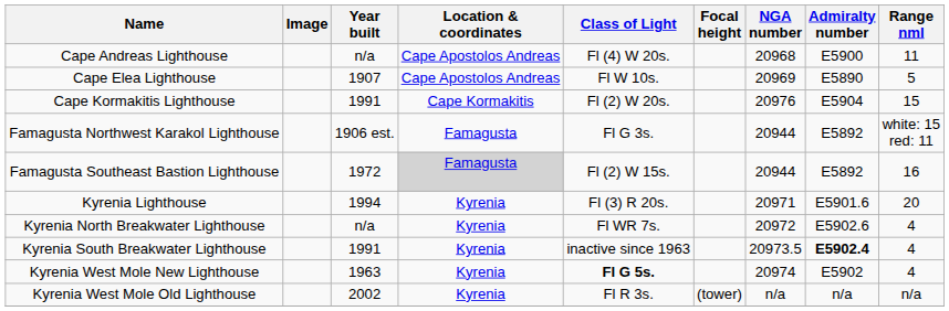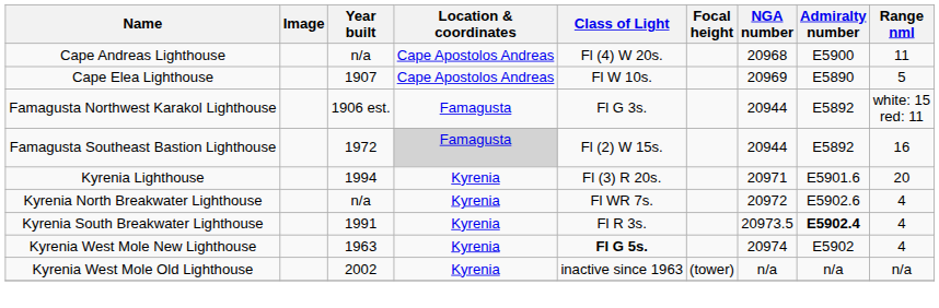 <table class="wikitable sortable" style="margin:auto;text-align:center">
 <tr>
 <th>Name</th>
 <th>Image</th>
 <th>Year<br>built</th>
 <th>Location &<br> coordinates</th>
 <th><a href='#'>Class of Light</a><br></th>
 <th>Focal<br>height<br></th>
 <th><a href='#'>NGA</a><br>number<br></th>
 <th><a href='#'>Admiralty</a><br>number<br></th>
 <th>Range<br><a href='#'>nml</a><br></th>
 </tr>
 <tr>
 <td>Cape Andreas Lighthouse</td>
 <td></td>
 <td>n/a</td>
 <td><a href='#'>Cape Apostolos Andreas</a><br></td>
 <td>Fl (4) W 20s.</td>
 <td></td>
 <td>20968</td>
 <td>E5900</td>
 <td>11</td>
 </tr>
 <tr>
 <td>Cape Elea Lighthouse</td>
 <td></td>
 <td>1907</td>
 <td><a href='#'>Cape Apostolos Andreas</a><br> </td>
 <td>Fl W 10s.</td>
 <td></td>
 <td>20969</td>
 <td>E5890</td>
 <td>5</td>
-</tr>
-<tr>
-<td>Cape Kormakitis Lighthouse</td>
-<td> </td>
-<td>1991</td>
-<td><a href='#'>Cape Kormakitis</a><br> </td>
-<td>Fl (2) W 20s.</td>
-<td></td>
-<td>20976</td>
-<td>E5904</td>
-<td>15</td>
 </tr>
 <tr>
 <td>Famagusta Northwest Karakol Lighthouse</td>
 <td></td>
 <td>1906 est.</td>
 <td><a href='#'>Famagusta</a><br></td>
 <td>Fl G 3s.</td>
 <td></td>
 <td>20944</td>
 <td>E5892</td>
 <td>white: 15<br>red: 11</td>
 </tr>
 <tr>
 <td>Famagusta Southeast Bastion Lighthouse</td>
 <td></td>
 <td>1972</td>
 <td style="background: lightgrey;"><a href='#'>Famagusta</a><br><br></td>
 <td>Fl (2) W 15s.</td>
 <td></td>
 <td>20944</td>
 <td>E5892</td>
 <td>16</td>
 </tr>
 <tr>
 <td>Kyrenia Lighthouse</td>
 <td></td>
 <td>1994</td>
 <td><a href='#'>Kyrenia</a><br></td>
 <td>Fl (3) R 20s.</td>
 <td></td>
 <td>20971</td>
 <td>E5901.6</td>
 <td>20</td>
 </tr>
 <tr>
 <td>Kyrenia North Breakwater Lighthouse</td>
 <td></td>
 <td>n/a</td>
 <td><a href='#'>Kyrenia</a><br></td>
 <td>Fl WR 7s.</td>
 <td></td>
 <td>20972</td>
 <td>E5902.6</td>
 <td>4</td>
 </tr>
 <tr>
 <td>Kyrenia South Breakwater Lighthouse</td>
 <td></td>
 <td>1991</td>
 <td><a href='#'>Kyrenia</a><br> </td>
-<td>inactive since 1963</td>
+<td>Fl R 3s.</td>
 <td></td>
 <td>20973.5</td>
 <td><strong>E5902.4</strong></td>
 <td>4</td>
 </tr>
 <tr>
 <td>Kyrenia West Mole New Lighthouse</td>
 <td></td>
 <td>1963</td>
 <td><a href='#'>Kyrenia</a><br></td>
 <td><strong>Fl G 5s.</strong></td>
 <td></td>
 <td>20974</td>
 <td>E5902</td>
 <td>4</td>
 </tr>
 <tr>
 <td>Kyrenia West Mole Old Lighthouse</td>
 <td></td>
 <td>2002</td>
 <td><a href='#'>Kyrenia</a><br></td>
-<td>Fl R 3s.</td>
+<td>inactive since 1963</td>
 <td>(tower)<br></td>
 <td>n/a</td>
 <td>n/a</td>
 <td>n/a</td>
 </tr>
 <tr>
 </tr>
 </table>
